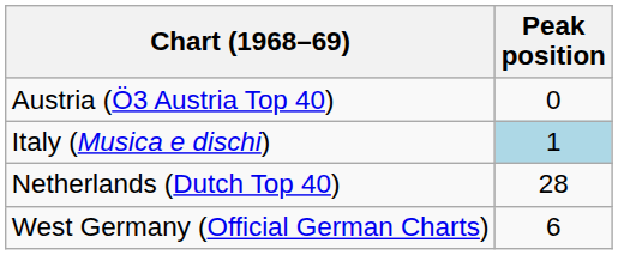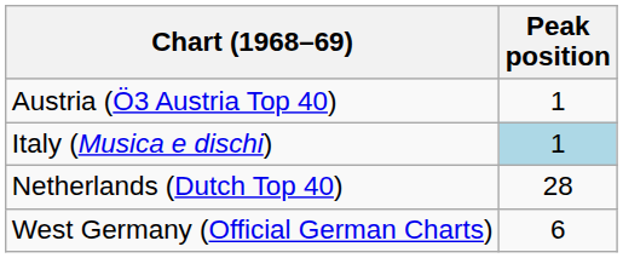 <table class="wikitable sortable">
 <tr>
 <th align="left">Chart (1968–69)</th>
 <th align="left">Peak<br>position</th>
 </tr>
 <tr>
 <td align="left">Austria (<a href='#'>Ö3 Austria Top 40</a>)</td>
-<td align="center">0</td>
+<td align="center">1</td>
 </tr>
 <tr>
 <td align="left">Italy (<em><a href='#'>Musica e dischi</a></em>)</td>
 <td align="center" style="background: lightblue;">1</td>
 </tr>
 <tr>
 <td align="left">Netherlands (<a href='#'>Dutch Top 40</a>)</td>
 <td align="center">28</td>
 </tr>
 <tr>
 <td align="left">West Germany (<a href='#'>Official German Charts</a>)</td>
 <td align="center">6</td>
 </tr>
 </table>
